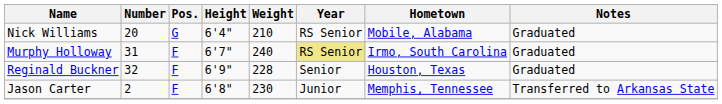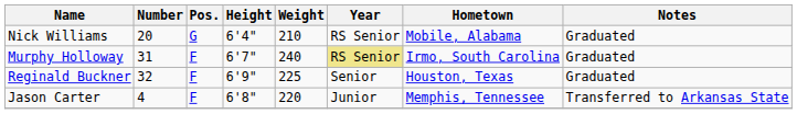 <table class="wikitable sortable" border="1">
 <tr>
 <th>Name</th>
 <th>Number</th>
 <th>Pos.</th>
 <th>Height</th>
 <th>Weight</th>
 <th>Year</th>
 <th>Hometown</th>
 <th class="unsortable">Notes</th>
 </tr>
 <tr>
 <td>Nick Williams</td>
 <td>20</td>
 <td><a href='#'>G</a></td>
 <td>6'4"</td>
 <td>210</td>
 <td>RS Senior</td>
 <td><a href='#'>Mobile, Alabama</a></td>
 <td>Graduated</td>
 </tr>
 <tr>
 <td><a href='#'>Murphy Holloway</a></td>
 <td>31</td>
 <td><a href='#'>F</a></td>
 <td>6'7"</td>
 <td>240</td>
 <td style="background: khaki;">RS Senior</td>
 <td><a href='#'>Irmo, South Carolina</a></td>
 <td>Graduated</td>
 </tr>
 <tr>
 <td><a href='#'>Reginald Buckner</a></td>
 <td>32</td>
 <td><a href='#'>F</a></td>
 <td>6'9"</td>
-<td>228</td>
+<td>225</td>
 <td>Senior</td>
 <td><a href='#'>Houston, Texas</a></td>
 <td>Graduated</td>
 </tr>
 <tr>
 <td>Jason Carter</td>
-<td>2</td>
+<td>4</td>
 <td><a href='#'>F</a></td>
 <td>6'8"</td>
-<td>230</td>
+<td>220</td>
 <td>Junior</td>
 <td><a href='#'>Memphis, Tennessee</a></td>
 <td>Transferred to <a href='#'>Arkansas State</a></td>
 </tr>
 <tr>
 </tr>
 </table>
